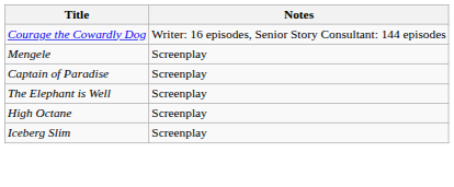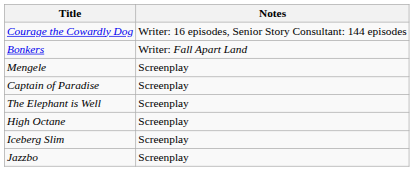 <table class="wikitable sortable">
 <tr>
 <th>Title</th>
 <th class="unsortable">Notes</th>
 </tr>
 <tr>
 <td><em><a href='#'>Courage the Cowardly Dog</a></em></td>
 <td>Writer: 16 episodes, Senior Story Consultant: 144 episodes</td>
+</tr>
+<tr>
+<td><em><a href='#'>Bonkers</a></em></td>
+<td>Writer: <em>Fall Apart Land</em></td>
 </tr>
 <tr>
 <td><em>Mengele</em></td>
 <td>Screenplay</td>
 </tr>
 <tr>
 <td><em>Captain of Paradise</em></td>
 <td>Screenplay</td>
 </tr>
 <tr>
 <td><em>The Elephant is Well</em></td>
 <td>Screenplay</td>
 </tr>
 <tr>
 <td><em>High Octane</em></td>
 <td>Screenplay</td>
 </tr>
 <tr>
 <td><em>Iceberg Slim</em></td>
 <td>Screenplay</td>
 </tr>
+<tr>
+<td><em>Jazzbo</em></td>
+<td>Screenplay</td>
+</tr>
 </table>
